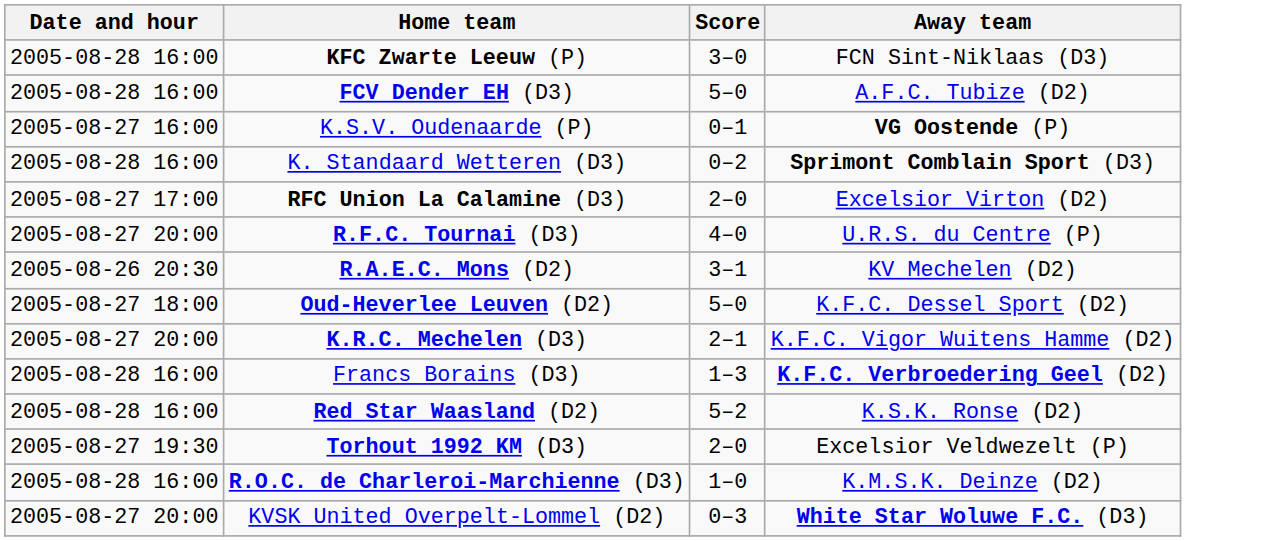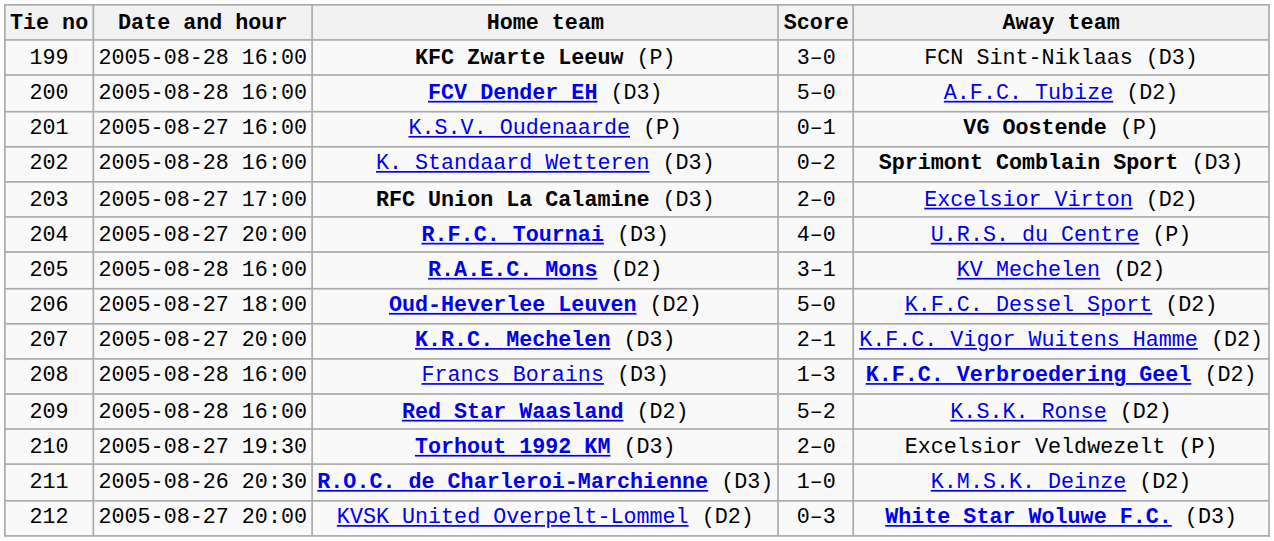 <table class="wikitable" style="text-align: center">
 <tr>
+<th>Tie no</th>
 <th>Date and hour</th>
 <th>Home team</th>
 <th>Score</th>
 <th>Away team</th>
 </tr>
 <tr>
+<td>199</td>
 <td>2005-08-28 16:00</td>
 <td><strong>KFC Zwarte Leeuw</strong> (P)</td>
 <td>3–0</td>
 <td>FCN Sint-Niklaas (D3)</td>
 </tr>
 <tr>
+<td>200</td>
 <td>2005-08-28 16:00</td>
 <td><strong><a href='#'>FCV Dender EH</a></strong> (D3)</td>
 <td>5–0</td>
 <td><a href='#'>A.F.C. Tubize</a> (D2)</td>
 </tr>
 <tr>
+<td>201</td>
 <td>2005-08-27 16:00</td>
 <td><a href='#'>K.S.V. Oudenaarde</a> (P)</td>
 <td>0–1</td>
 <td><strong>VG Oostende</strong> (P)</td>
 </tr>
 <tr>
+<td>202</td>
 <td>2005-08-28 16:00</td>
 <td><a href='#'>K. Standaard Wetteren</a> (D3)</td>
 <td>0–2</td>
 <td><strong>Sprimont Comblain Sport</strong> (D3)</td>
 </tr>
 <tr>
+<td>203</td>
 <td>2005-08-27 17:00</td>
 <td><strong>RFC Union La Calamine</strong> (D3)</td>
 <td>2–0</td>
 <td><a href='#'>Excelsior Virton</a> (D2)</td>
 </tr>
 <tr>
+<td>204</td>
 <td>2005-08-27 20:00</td>
 <td><strong><a href='#'>R.F.C. Tournai</a></strong> (D3)</td>
 <td>4–0</td>
 <td><a href='#'>U.R.S. du Centre</a> (P)</td>
 </tr>
 <tr>
-<td>2005-08-26 20:30</td>
+<td>205</td>
+<td>2005-08-28 16:00</td>
 <td><strong><a href='#'>R.A.E.C. Mons</a></strong> (D2)</td>
 <td>3–1</td>
 <td><a href='#'>KV Mechelen</a> (D2)</td>
 </tr>
 <tr>
+<td>206</td>
 <td>2005-08-27 18:00</td>
 <td><strong><a href='#'>Oud-Heverlee Leuven</a></strong> (D2)</td>
 <td>5–0</td>
 <td><a href='#'>K.F.C. Dessel Sport</a> (D2)</td>
 </tr>
 <tr>
+<td>207</td>
 <td>2005-08-27 20:00</td>
 <td><strong><a href='#'>K.R.C. Mechelen</a></strong> (D3)</td>
 <td>2–1</td>
 <td><a href='#'>K.F.C. Vigor Wuitens Hamme</a> (D2)</td>
 </tr>
 <tr>
+<td>208</td>
 <td>2005-08-28 16:00</td>
 <td><a href='#'>Francs Borains</a> (D3)</td>
 <td>1–3</td>
 <td><strong><a href='#'>K.F.C. Verbroedering Geel</a></strong> (D2)</td>
 </tr>
 <tr>
+<td>209</td>
 <td>2005-08-28 16:00</td>
 <td><strong><a href='#'>Red Star Waasland</a></strong> (D2)</td>
 <td>5–2</td>
 <td><a href='#'>K.S.K. Ronse</a> (D2)</td>
 </tr>
 <tr>
+<td>210</td>
 <td>2005-08-27 19:30</td>
 <td><strong><a href='#'>Torhout 1992 KM</a></strong> (D3)</td>
 <td>2–0</td>
 <td>Excelsior Veldwezelt (P)</td>
 </tr>
 <tr>
-<td>2005-08-28 16:00</td>
+<td>211</td>
+<td>2005-08-26 20:30</td>
 <td><strong><a href='#'>R.O.C. de Charleroi-Marchienne</a></strong> (D3)</td>
 <td>1–0</td>
 <td><a href='#'>K.M.S.K. Deinze</a> (D2)</td>
 </tr>
 <tr>
+<td>212</td>
 <td>2005-08-27 20:00</td>
 <td><a href='#'>KVSK United Overpelt-Lommel</a> (D2)</td>
 <td>0–3</td>
 <td><strong><a href='#'>White Star Woluwe F.C.</a></strong> (D3)</td>
 </tr>
 </table>
